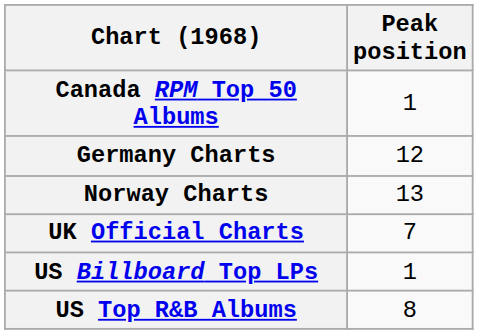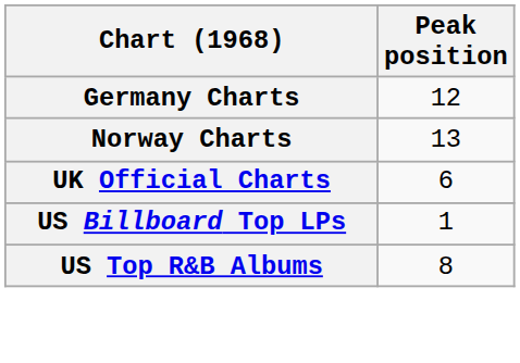 <table class="wikitable plainrowheaders sortable" style="text-align:center;" border="1">
 <tr>
 <th scope="col" style="width:14em;">Chart (1968)</th>
 <th scope="col">Peak<br>position</th>
-</tr>
-<tr>
-<th scope="row">Canada <a href='#'><em>RPM</em> Top 50 Albums</a></th>
-<td>1</td>
 </tr>
 <tr>
 <th scope="row">Germany Charts</th>
 <td>12</td>
 </tr>
 <tr>
 <th scope = "row">Norway Charts</th>
 <td>13</td>
 </tr>
 <tr>
 <th scope="row">UK <a href='#'>Official Charts</a></th>
-<td>7</td>
+<td>6</td>
 </tr>
 <tr>
 <th scope="row">US <a href='#'><em>Billboard</em> Top LPs</a></th>
 <td>1</td>
 </tr>
 <tr>
 <th scope="row">US <a href='#'>Top R&B Albums</a></th>
 <td>8</td>
 </tr>
 </table>
